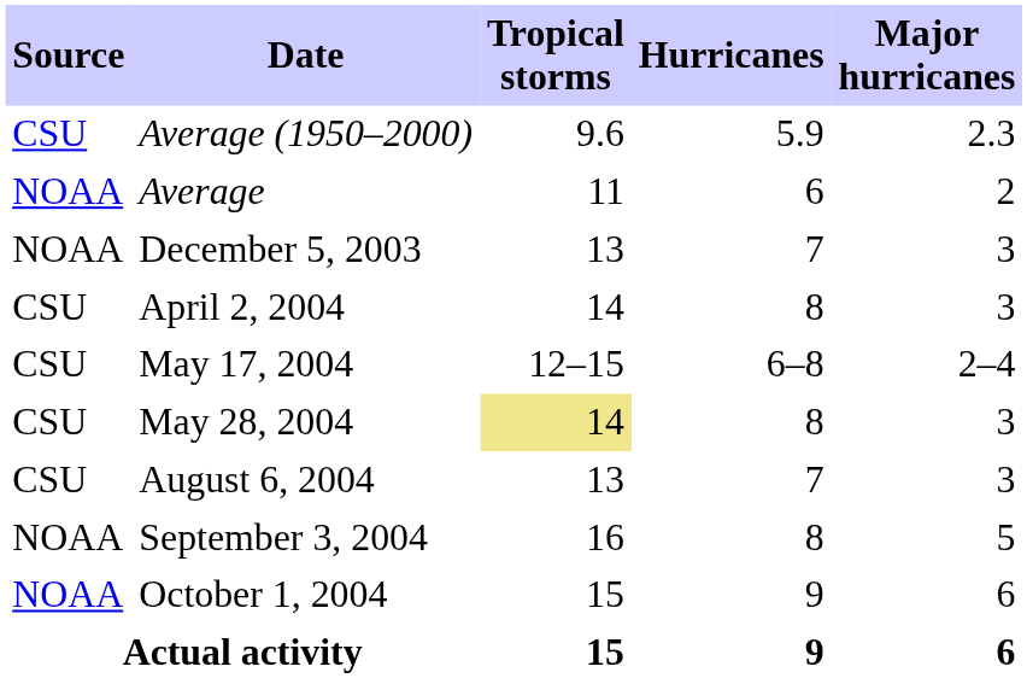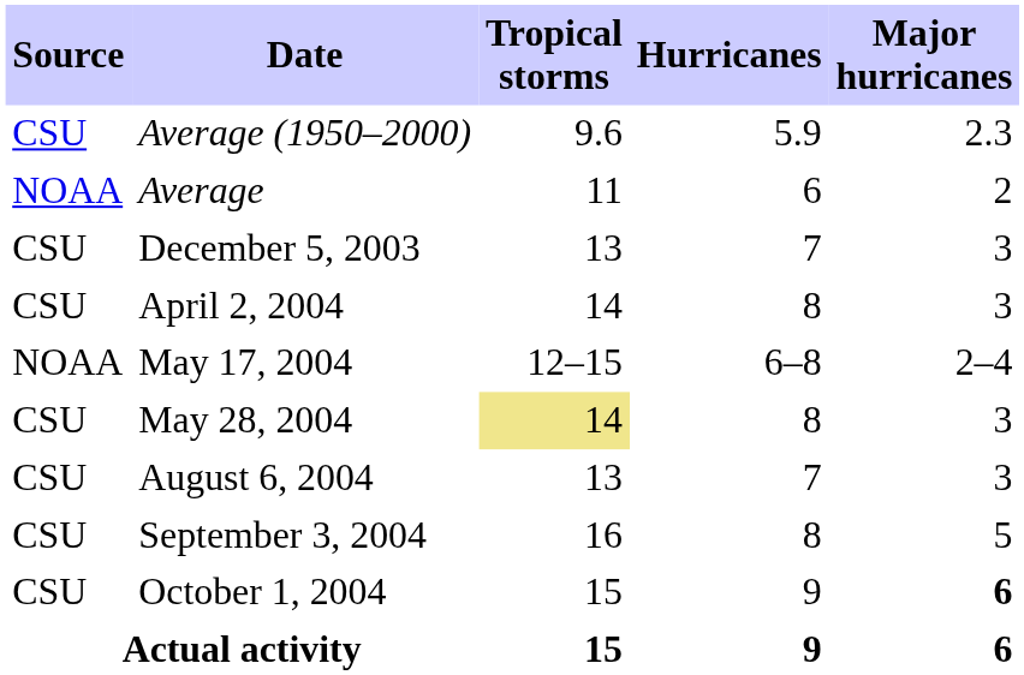 <table class="toccolours" cellspacing=0 cellpadding=3 style="float:right; margin-left:1em; text-align:right;">
 <tr style="background:#ccf; text-align:center;">
 <td><strong>Source</strong></td>
 <td><strong>Date</strong></td>
 <td><strong><span>Tropical<br>storms</span></strong></td>
 <td><strong><span>Hurricanes</span></strong></td>
 <td><strong><span>Major<br>hurricanes</span></strong></td>
 </tr>
 <tr>
 <td align="left"><a href='#'>CSU</a></td>
 <td align="left"><em>Average <span>(1950–2000)</span></em></td>
 <td>9.6</td>
 <td>5.9</td>
 <td>2.3</td>
 </tr>
 <tr>
 <td align="left"><a href='#'>NOAA</a></td>
 <td align="left"><em>Average</em></td>
 <td>11</td>
 <td>6</td>
 <td>2</td>
 </tr>
 <tr>
-<td align="left">NOAA</td>
+<td align="left">CSU</td>
 <td align="left">December 5, 2003</td>
 <td>13</td>
 <td>7</td>
 <td>3</td>
 </tr>
 <tr>
 <td align="left">CSU</td>
 <td align="left">April 2, 2004</td>
 <td>14</td>
 <td>8</td>
 <td>3</td>
 </tr>
 <tr>
-<td align="left">CSU</td>
+<td align="left">NOAA</td>
 <td align="left">May 17, 2004</td>
 <td>12–15</td>
 <td>6–8</td>
 <td>2–4</td>
 </tr>
 <tr>
 <td align="left">CSU</td>
 <td align="left">May 28, 2004</td>
 <td style="background: khaki;">14</td>
 <td>8</td>
 <td>3</td>
 </tr>
 <tr>
 <td align="left">CSU</td>
 <td align="left">August 6, 2004</td>
 <td>13</td>
 <td>7</td>
 <td>3</td>
 </tr>
 <tr>
-<td align="left">NOAA</td>
+<td align="left">CSU</td>
 <td align="left">September 3, 2004</td>
 <td>16</td>
 <td>8</td>
 <td>5</td>
 </tr>
 <tr>
-<td align="left"><a href='#'>NOAA</a></td>
+<td align="left">CSU</td>
 <td align="left">October 1, 2004</td>
 <td>15</td>
 <td>9</td>
-<td>6</td>
+<td><strong>6</strong></td>
 </tr>
 <tr>
 <td style="text-align:center;" colspan="2"><strong>Actual activity</strong></td>
 <td><strong>15</strong></td>
 <td><strong>9</strong></td>
 <td><strong>6</strong></td>
 </tr>
 </table>
